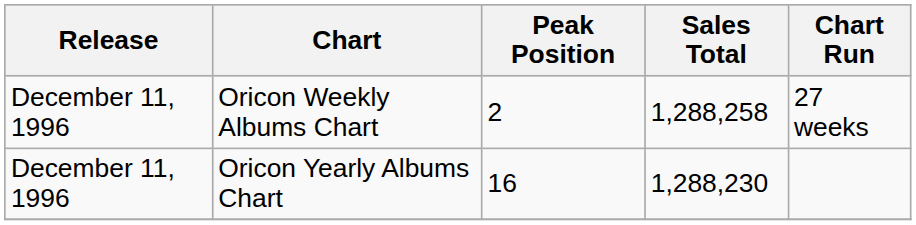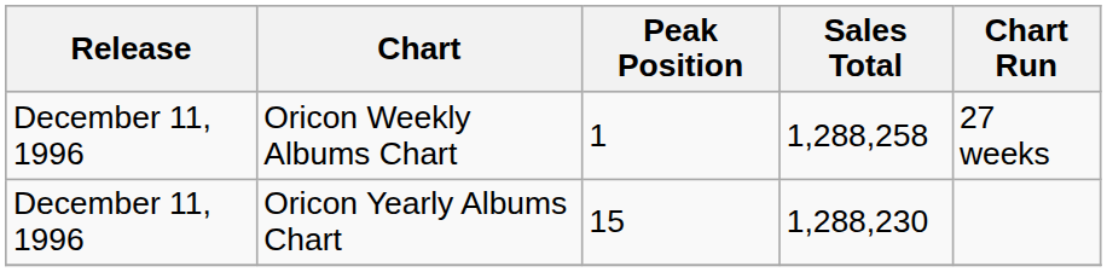 <table class="wikitable" width="550px">
 <tr>
 <th align="left">Release</th>
 <th align="left">Chart</th>
 <th align="left">Peak Position</th>
 <th align="left">Sales Total</th>
 <th align="left">Chart Run</th>
 </tr>
 <tr>
 <td align="left">December 11, 1996</td>
 <td align="left">Oricon Weekly Albums Chart</td>
-<td align="left">2</td>
+<td align="left">1</td>
 <td align="left">1,288,258</td>
 <td align="left">27 weeks</td>
 </tr>
 <tr>
 <td align="left">December 11, 1996</td>
 <td align="left">Oricon Yearly Albums Chart</td>
-<td align="left">16</td>
+<td align="left">15</td>
 <td align="left">1,288,230</td>
 <td align="left"></td>
 </tr>
 <tr>
 </tr>
 </table>
